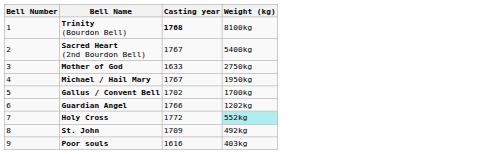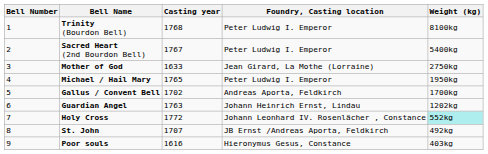 <table class="wikitable">
 <tr>
 <th>Bell Number</th>
 <th>Bell Name</th>
 <th>Casting year</th>
+<th>Foundry, Casting location</th>
 <th>Weight (kg)</th>
 </tr>
 <tr>
 <td>1</td>
 <td><strong>Trinity</strong><br>(Bourdon Bell)</td>
-<td><strong>1768</strong></td>
+<td>1768</td>
+<td>Peter Ludwig I. Emperor</td>
 <td>8100kg</td>
 </tr>
 <tr>
 <td>2</td>
 <td><strong>Sacred Heart</strong><br>(2nd Bourdon Bell)</td>
 <td>1767</td>
+<td>Peter Ludwig I. Emperor</td>
 <td>5400kg</td>
 </tr>
 <tr>
 <td>3</td>
 <td><strong>Mother of God</strong></td>
 <td>1633</td>
+<td>Jean Girard, La Mothe (Lorraine)</td>
 <td>2750kg</td>
 </tr>
 <tr>
 <td>4</td>
 <td><strong>Michael / Hail Mary</strong></td>
-<td>1767</td>
+<td>1765</td>
+<td>Peter Ludwig I. Emperor</td>
 <td>1950kg</td>
 </tr>
 <tr>
 <td>5</td>
 <td><strong>Gallus / Convent Bell</strong></td>
 <td>1702</td>
+<td>Andreas Aporta, Feldkirch</td>
 <td>1700kg</td>
 </tr>
 <tr>
 <td>6</td>
 <td><strong>Guardian Angel</strong></td>
-<td>1766</td>
+<td>1763</td>
+<td>Johann Heinrich Ernst, Lindau</td>
 <td>1202kg</td>
 </tr>
 <tr>
 <td>7</td>
 <td><strong>Holy Cross</strong></td>
 <td>1772</td>
+<td>Johann Leonhard IV. Rosenlächer , Constance</td>
 <td style="background: paleturquoise;">552kg</td>
 </tr>
 <tr>
 <td>8</td>
 <td><strong>St. John</strong></td>
-<td>1709</td>
+<td>1707</td>
+<td>JB Ernst /Andreas Aporta, Feldkirch</td>
 <td>492kg</td>
 </tr>
 <tr>
 <td>9</td>
 <td><strong>Poor souls</strong></td>
 <td>1616</td>
+<td>Hieronymus Gesus, Constance</td>
 <td>403kg</td>
 </tr>
 </table>
